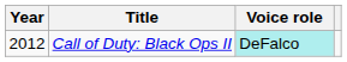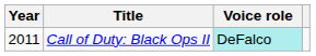 <table class="wikitable plainrowheaders">
 <tr>
 <th scope="col">Year</th>
 <th scope="col">Title</th>
 <th Width=90>Voice role</th>
 <th></th>
 </tr>
 <tr>
-<td>2012</td>
+<td>2011</td>
 <td><em><a href='#'>Call of Duty: Black Ops II</a></em></td>
 <td style="background: paleturquoise;">DeFalco</td>
 <td></td>
 </tr>
 </table>
